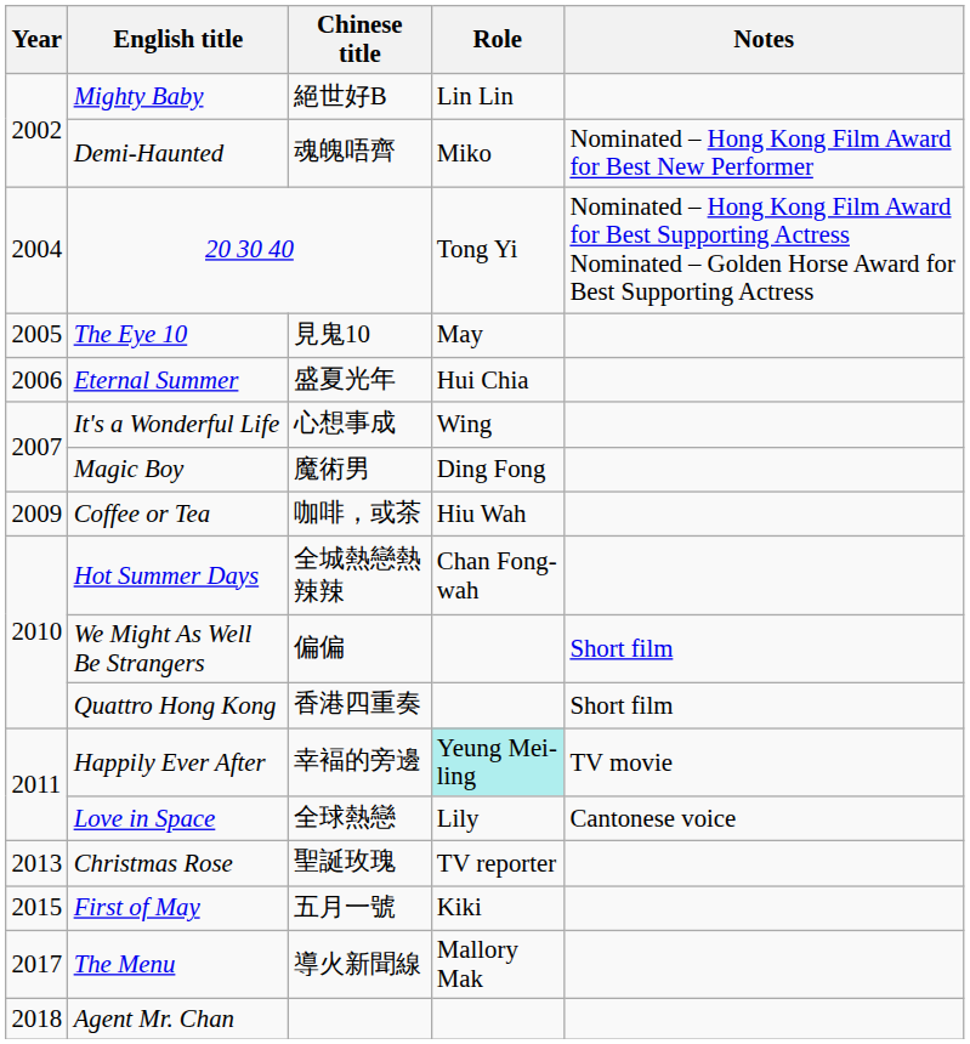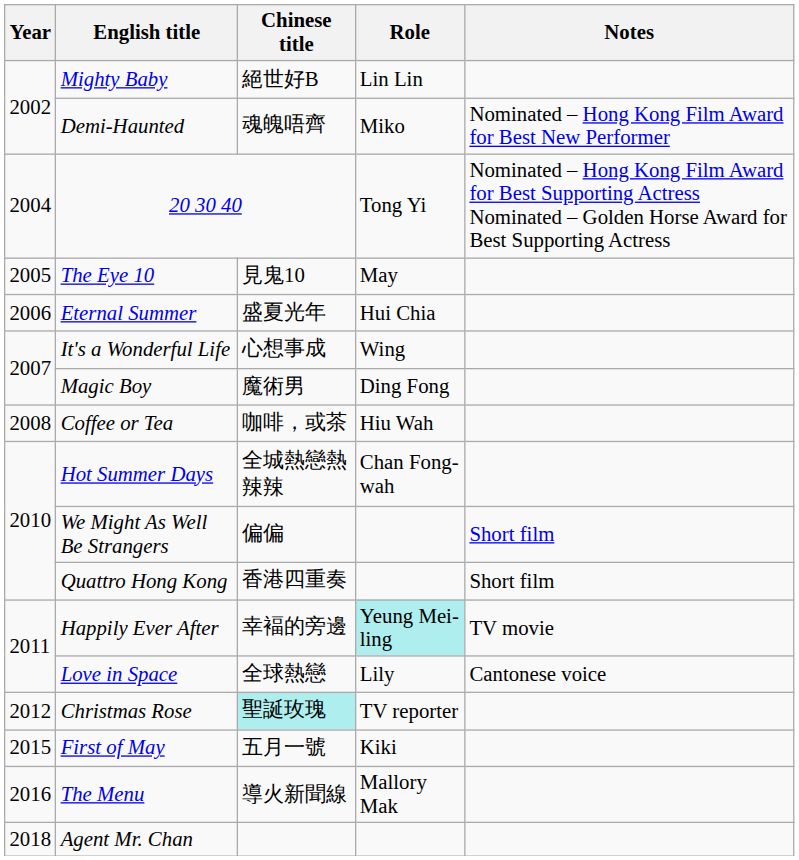 <table class="wikitable sortable">
 <tr>
 <th>Year</th>
 <th>English title</th>
 <th>Chinese title</th>
 <th>Role</th>
 <th>Notes</th>
 </tr>
 <tr>
 <td rowspan=2>2002</td>
 <td><em><a href='#'>Mighty Baby</a></em></td>
 <td>絕世好B</td>
 <td>Lin Lin</td>
 <td></td>
 </tr>
 <tr>
 <td><em>Demi-Haunted</em></td>
 <td>魂魄唔齊</td>
 <td>Miko</td>
 <td>Nominated – <a href='#'>Hong Kong Film Award for Best New Performer</a></td>
 </tr>
 <tr>
 <td>2004</td>
 <td colspan=2 style="text-align:center;"><em><a href='#'>20 30 40</a></em></td>
 <td>Tong Yi</td>
 <td>Nominated – <a href='#'>Hong Kong Film Award for Best Supporting Actress</a> <br> Nominated – Golden Horse Award for Best Supporting Actress</td>
 </tr>
 <tr>
 <td>2005</td>
 <td><em><a href='#'>The Eye 10</a></em></td>
 <td>見鬼10</td>
 <td>May</td>
 <td></td>
 </tr>
 <tr>
 <td>2006</td>
 <td><em><a href='#'>Eternal Summer</a></em></td>
 <td>盛夏光年</td>
 <td>Hui Chia</td>
 <td></td>
 </tr>
 <tr>
 <td rowspan=2>2007</td>
 <td><em>It's a Wonderful Life</em></td>
 <td>心想事成</td>
 <td>Wing</td>
 <td></td>
 </tr>
 <tr>
 <td><em>Magic Boy</em></td>
 <td>魔術男</td>
 <td>Ding Fong</td>
 <td></td>
 </tr>
 <tr>
-<td>2009</td>
+<td>2008</td>
 <td><em>Coffee or Tea</em></td>
 <td>咖啡，或茶</td>
 <td>Hiu Wah</td>
 <td></td>
 </tr>
 <tr>
 <td rowspan=3>2010</td>
 <td><em><a href='#'>Hot Summer Days</a></em></td>
 <td>全城熱戀熱辣辣</td>
 <td>Chan Fong-wah</td>
 <td></td>
 </tr>
 <tr>
 <td><em>We Might As Well Be Strangers</em></td>
 <td>偏偏</td>
 <td></td>
 <td><a href='#'>Short film</a></td>
 </tr>
 <tr>
 <td><em>Quattro Hong Kong</em></td>
 <td>香港四重奏</td>
 <td></td>
 <td>Short film</td>
 </tr>
 <tr>
 <td rowspan=2>2011</td>
 <td><em>Happily Ever After</em></td>
 <td>幸褔的旁邊</td>
 <td style="background: paleturquoise;">Yeung Mei-ling</td>
 <td>TV movie</td>
 </tr>
 <tr>
 <td><em><a href='#'>Love in Space</a></em></td>
 <td>全球熱戀</td>
 <td>Lily</td>
 <td>Cantonese voice</td>
 </tr>
 <tr>
-<td>2013</td>
+<td>2012</td>
 <td><em>Christmas Rose</em></td>
-<td>聖誕玫瑰</td>
+<td style="background: paleturquoise;">聖誕玫瑰</td>
 <td>TV reporter</td>
 <td></td>
 </tr>
 <tr>
 <td>2015</td>
 <td><em><a href='#'>First of May</a></em></td>
 <td>五月一號</td>
 <td>Kiki</td>
 <td></td>
 </tr>
 <tr>
-<td>2017</td>
+<td>2016</td>
 <td><em><a href='#'>The Menu</a></em></td>
 <td>導火新聞線</td>
 <td>Mallory Mak</td>
 <td></td>
 </tr>
 <tr>
 <td>2018</td>
 <td><em>Agent Mr. Chan</em></td>
 <td></td>
 <td></td>
 <td></td>
 </tr>
 </table>
